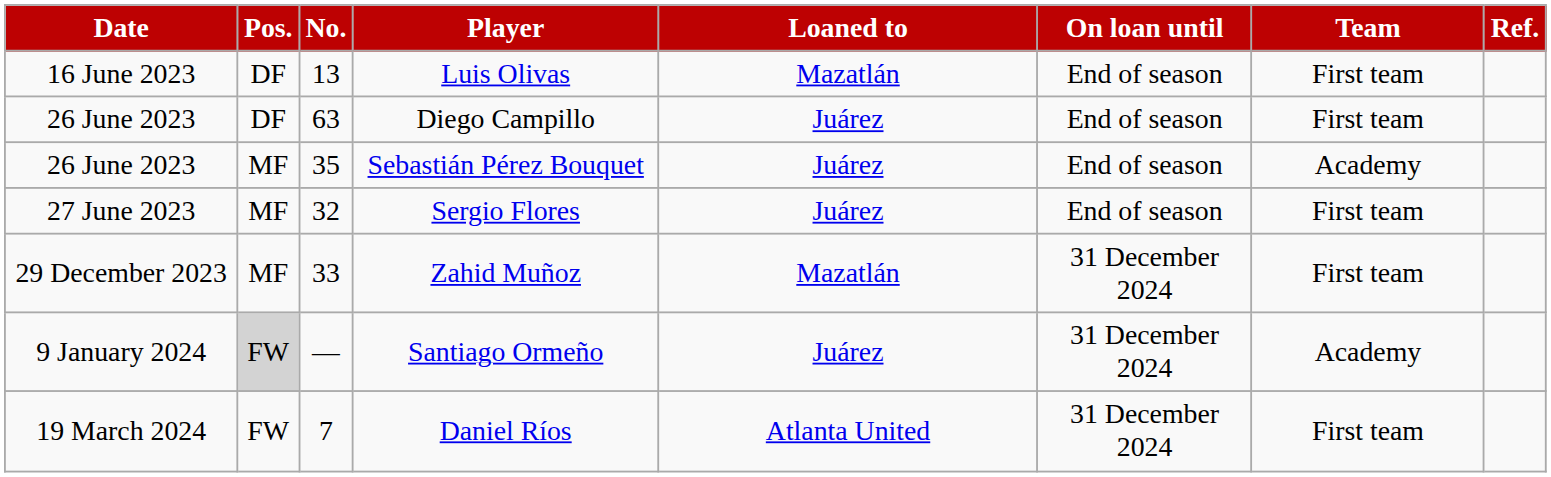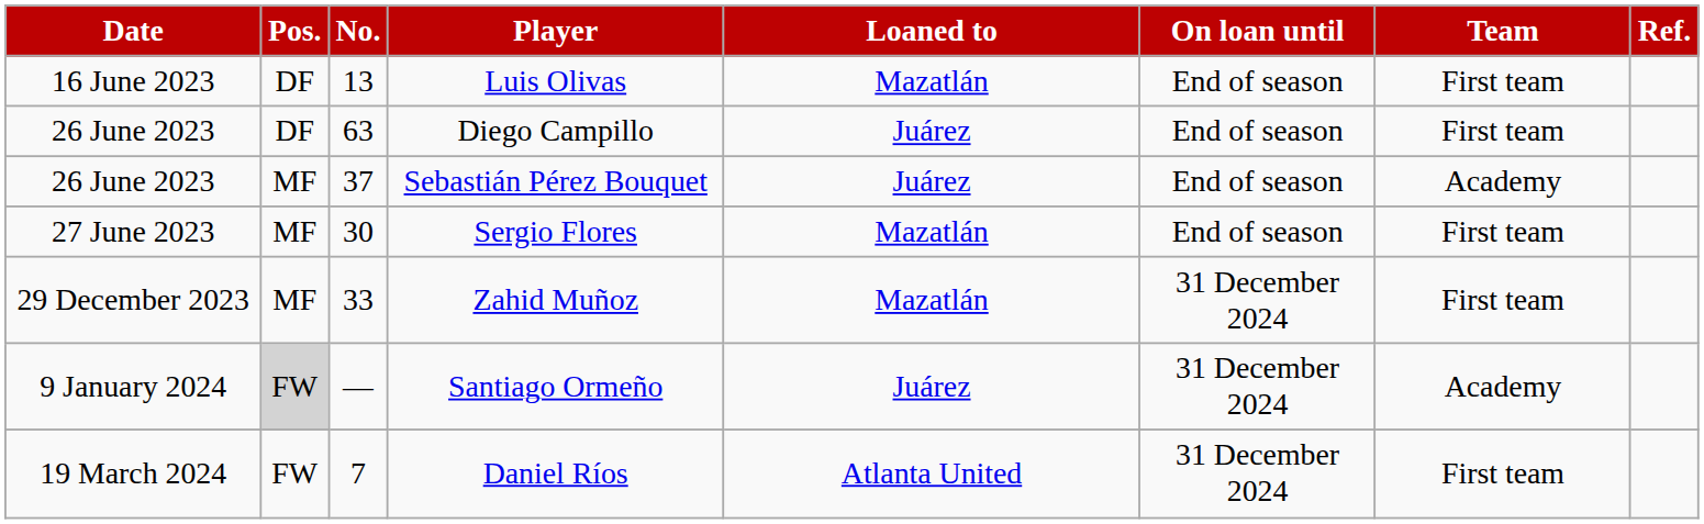 <table class="wikitable" style="text-align:center; font-size:95%; ">
 <tr>
 <th style="background:#bd0102; color:#FFFFFF; width:120px;">Date</th>
 <th style="background:#bd0102; color:#FFFFFF; width:20px;">Pos.</th>
 <th style="background:#bd0102; color:#FFFFFF; width:20px;">No.</th>
 <th style="background:#bd0102; color:#FFFFFF; width:160px;">Player</th>
 <th style="background:#bd0102; color:#FFFFFF; width:200px;">Loaned to</th>
 <th style="background:#bd0102; color:#FFFFFF; width:110px;">On loan until</th>
 <th style="background:#bd0102; color:#FFFFFF; width:120px;">Team</th>
 <th style="background:#bd0102; color:#FFFFFF; width:25px;">Ref.</th>
 </tr>
 <tr>
 <td>16 June 2023</td>
 <td>DF</td>
 <td>13</td>
 <td> <a href='#'>Luis Olivas</a></td>
 <td><a href='#'>Mazatlán</a></td>
 <td>End of season</td>
 <td>First team</td>
 <td></td>
 </tr>
 <tr>
 <td>26 June 2023</td>
 <td>DF</td>
 <td>63</td>
 <td> Diego Campillo</td>
 <td><a href='#'>Juárez</a></td>
 <td>End of season</td>
 <td>First team</td>
 <td></td>
 </tr>
 <tr>
 <td>26 June 2023</td>
 <td>MF</td>
-<td>35</td>
+<td>37</td>
 <td> <a href='#'>Sebastián Pérez Bouquet</a></td>
 <td><a href='#'>Juárez</a></td>
 <td>End of season</td>
 <td>Academy</td>
 <td></td>
 </tr>
 <tr>
 <td>27 June 2023</td>
 <td>MF</td>
-<td>32</td>
+<td>30</td>
 <td> <a href='#'>Sergio Flores</a></td>
-<td><a href='#'>Juárez</a></td>
+<td><a href='#'>Mazatlán</a></td>
 <td>End of season</td>
 <td>First team</td>
 <td></td>
 </tr>
 <tr>
 <td>29 December 2023</td>
 <td>MF</td>
 <td>33</td>
 <td> <a href='#'>Zahid Muñoz</a></td>
 <td><a href='#'>Mazatlán</a></td>
 <td>31 December 2024</td>
 <td>First team</td>
 <td></td>
 </tr>
 <tr>
 <td>9 January 2024</td>
 <td style="background: lightgrey;">FW</td>
 <td>—</td>
 <td> <a href='#'>Santiago Ormeño</a></td>
 <td><a href='#'>Juárez</a></td>
 <td>31 December 2024</td>
 <td>Academy</td>
 <td></td>
 </tr>
 <tr>
 <td>19 March 2024</td>
 <td>FW</td>
 <td>7</td>
 <td> <a href='#'>Daniel Ríos</a></td>
 <td> <a href='#'>Atlanta United</a></td>
 <td>31 December 2024</td>
 <td>First team</td>
 <td></td>
 </tr>
 </table>
